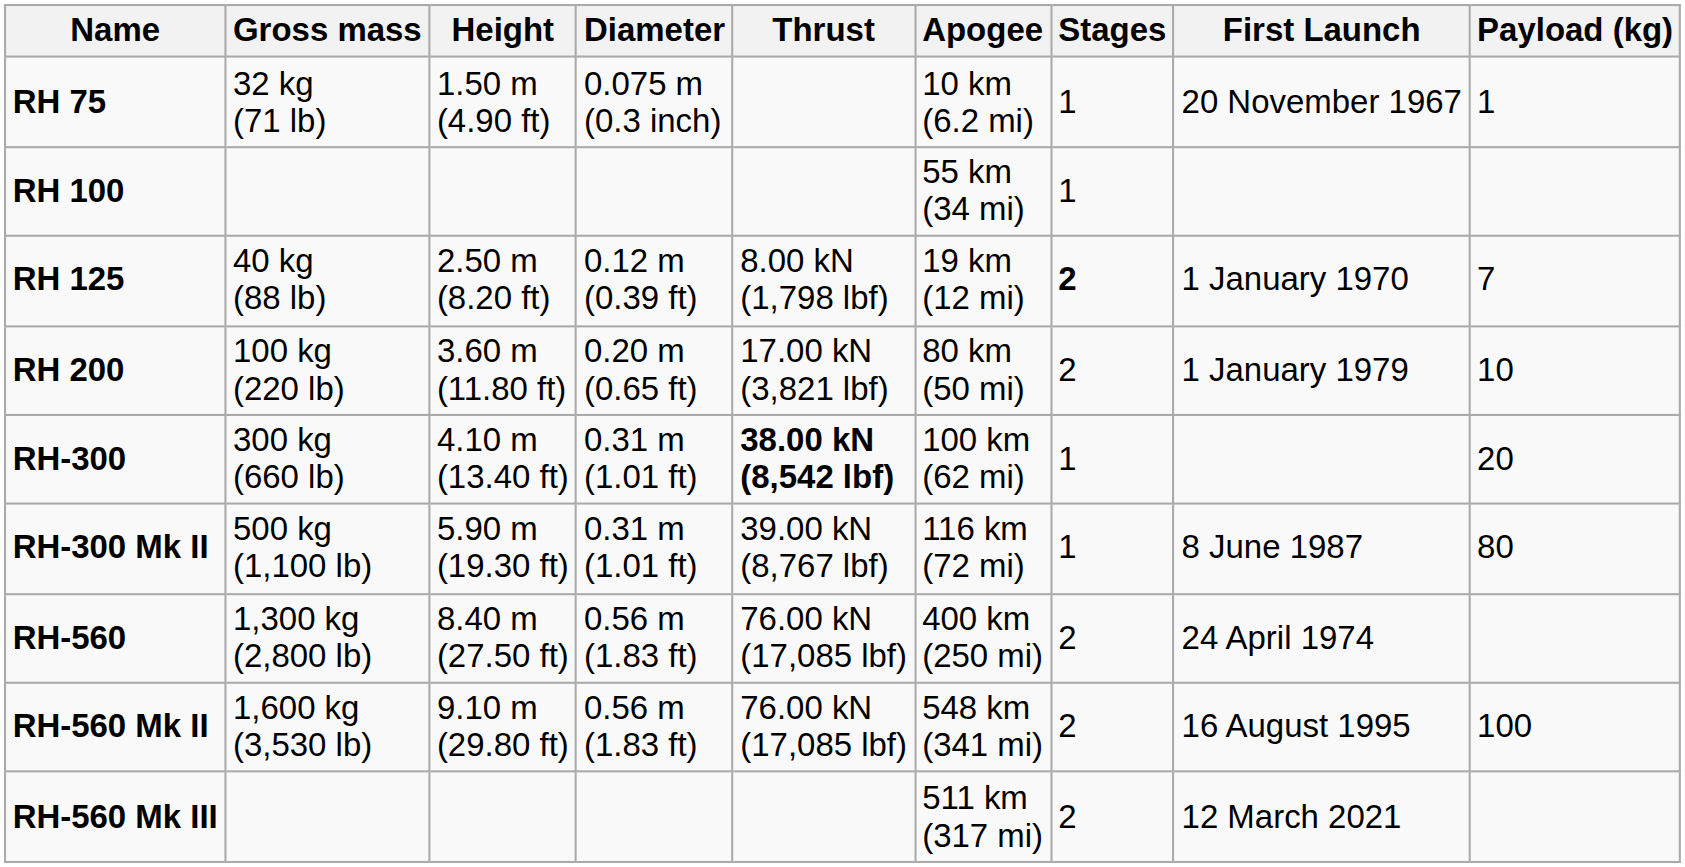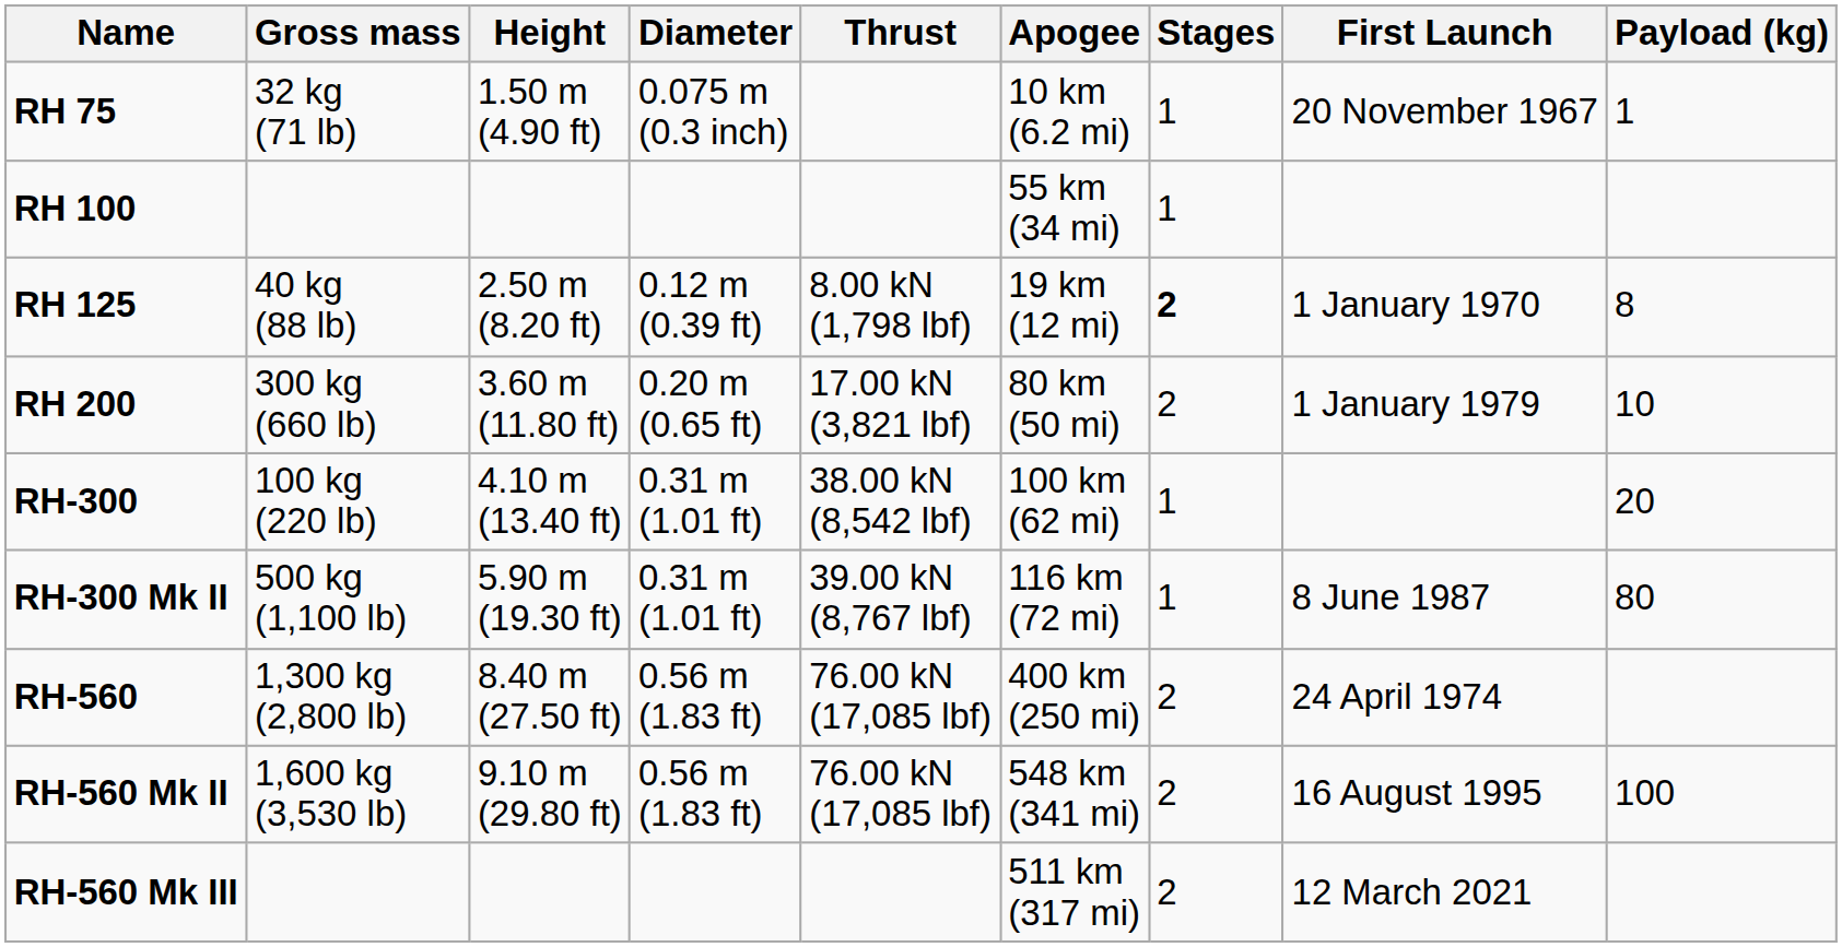 <table class="wikitable sortable">
 <tr>
 <th>Name</th>
 <th>Gross mass</th>
 <th>Height</th>
 <th>Diameter</th>
 <th>Thrust</th>
 <th>Apogee</th>
 <th>Stages</th>
 <th>First Launch</th>
 <th>Payload (kg)</th>
 </tr>
 <tr>
 <td><strong>RH 75</strong></td>
 <td>32 kg<br>(71 lb)</td>
 <td>1.50 m<br>(4.90 ft)</td>
 <td>0.075 m<br>(0.3 inch)</td>
 <td></td>
 <td>10 km<br>(6.2 mi)</td>
 <td>1</td>
 <td>20 November 1967</td>
 <td>1</td>
 </tr>
 <tr>
 <td><strong>RH 100</strong></td>
 <td></td>
 <td></td>
 <td></td>
 <td></td>
 <td>55 km<br>(34 mi)</td>
 <td>1</td>
 <td></td>
 <td></td>
 </tr>
 <tr>
 <td><strong>RH 125</strong></td>
 <td>40 kg<br>(88 lb)</td>
 <td>2.50 m<br>(8.20 ft)</td>
 <td>0.12 m<br>(0.39 ft)</td>
 <td>8.00 kN<br>(1,798 lbf)</td>
 <td>19 km<br>(12 mi)</td>
 <td><strong>2</strong></td>
 <td>1 January 1970</td>
-<td>7</td>
+<td>8</td>
 </tr>
 <tr>
 <td><strong>RH 200</strong></td>
-<td>100 kg<br>(220 lb)</td>
+<td>300 kg<br>(660 lb)</td>
 <td>3.60 m<br>(11.80 ft)</td>
 <td>0.20 m<br>(0.65 ft)</td>
 <td>17.00 kN<br>(3,821 lbf)</td>
 <td>80 km<br>(50 mi)</td>
 <td>2</td>
 <td>1 January 1979</td>
 <td>10</td>
 </tr>
 <tr>
 <td><strong>RH-300</strong></td>
-<td>300 kg<br>(660 lb)</td>
+<td>100 kg<br>(220 lb)</td>
 <td>4.10 m<br>(13.40 ft)</td>
 <td>0.31 m<br>(1.01 ft)</td>
-<td><strong>38.00 kN<br>(8,542 lbf)</strong></td>
+<td>38.00 kN<br>(8,542 lbf)</td>
 <td>100 km<br>(62 mi)</td>
 <td>1</td>
 <td></td>
 <td>20</td>
 </tr>
 <tr>
 <td><strong>RH-300 Mk II</strong></td>
 <td>500 kg<br>(1,100 lb)</td>
 <td>5.90 m<br>(19.30 ft)</td>
 <td>0.31 m<br>(1.01 ft)</td>
 <td>39.00 kN<br>(8,767 lbf)</td>
 <td>116 km<br>(72 mi)</td>
 <td>1</td>
 <td>8 June 1987</td>
 <td>80</td>
 </tr>
 <tr>
 <td><strong>RH-560</strong></td>
 <td>1,300 kg<br>(2,800 lb)</td>
 <td>8.40 m<br>(27.50 ft)</td>
 <td>0.56 m<br>(1.83 ft)</td>
 <td>76.00 kN<br>(17,085 lbf)</td>
 <td>400 km<br>(250 mi)</td>
 <td>2</td>
 <td>24 April 1974</td>
 <td></td>
 </tr>
 <tr>
 <td><strong>RH-560 Mk II</strong></td>
 <td>1,600 kg<br>(3,530 lb)</td>
 <td>9.10 m<br>(29.80 ft)</td>
 <td>0.56 m<br>(1.83 ft)</td>
 <td>76.00 kN<br>(17,085 lbf)</td>
 <td>548 km<br>(341 mi)</td>
 <td>2</td>
 <td>16 August 1995</td>
 <td>100</td>
 </tr>
 <tr>
 <td><strong>RH-560 Mk III</strong></td>
 <td></td>
 <td></td>
 <td></td>
 <td></td>
 <td>511 km<br>(317 mi)</td>
 <td>2</td>
 <td>12 March 2021</td>
 <td></td>
 </tr>
 </table>
